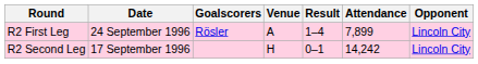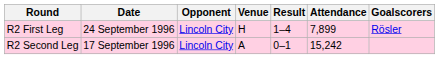 <table class="wikitable">
 <tr>
 <th>Round</th>
 <th>Date</th>
-<th>Goalscorers</th>
+<th>Opponent</th>
 <th>Venue</th>
 <th>Result</th>
 <th>Attendance</th>
-<th>Opponent</th>
+<th>Goalscorers</th>
 </tr>
 <tr style="background-color: #ffd0e3;">
 <td>R2 First Leg</td>
 <td>24 September 1996</td>
-<td><a href='#'>Rösler</a></td>
-<td>A</td>
+<td><a href='#'>Lincoln City</a></td>
+<td>H</td>
 <td>1–4</td>
 <td>7,899</td>
-<td><a href='#'>Lincoln City</a></td>
+<td><a href='#'>Rösler</a></td>
 </tr>
 <tr style="background-color: #ffd0e3;">
 <td>R2 Second Leg</td>
 <td>17 September 1996</td>
+<td><a href='#'>Lincoln City</a></td>
+<td>A</td>
+<td>0–1</td>
+<td>15,242</td>
 <td></td>
-<td>H</td>
-<td>0–1</td>
-<td>14,242</td>
-<td><a href='#'>Lincoln City</a></td>
 </tr>
 </table>
